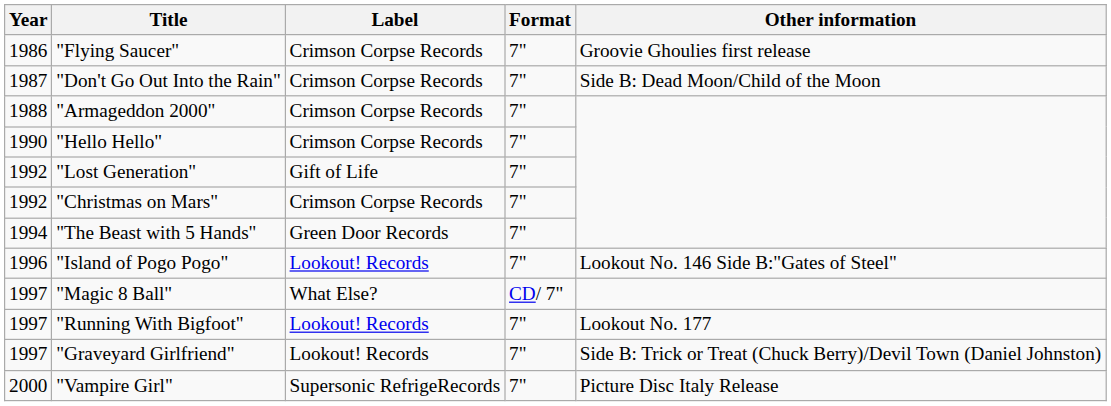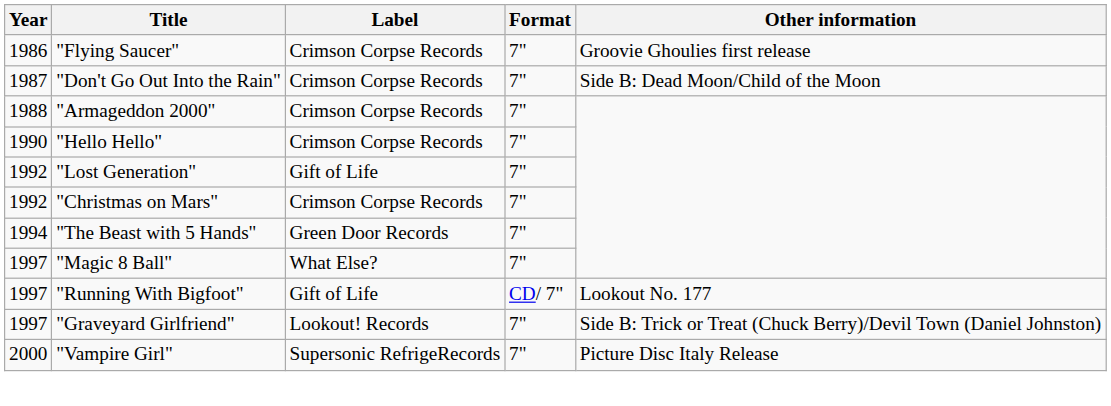 <table class="wikitable">
 <tr>
 <th>Year</th>
 <th>Title</th>
 <th>Label</th>
 <th>Format</th>
 <th>Other information</th>
 </tr>
 <tr>
 <td>1986</td>
 <td>"Flying Saucer"</td>
 <td>Crimson Corpse Records</td>
 <td>7"</td>
 <td>Groovie Ghoulies first release</td>
 </tr>
 <tr>
 <td>1987</td>
 <td>"Don't Go Out Into the Rain"</td>
 <td>Crimson Corpse Records</td>
 <td>7"</td>
 <td>Side B: Dead Moon/Child of the Moon</td>
 </tr>
 <tr>
 <td>1988</td>
 <td>"Armageddon 2000"</td>
 <td>Crimson Corpse Records</td>
 <td>7"</td>
 </tr>
 <tr>
 <td>1990</td>
 <td>"Hello Hello"</td>
 <td>Crimson Corpse Records</td>
 <td>7"</td>
 </tr>
 <tr>
 <td>1992</td>
 <td>"Lost Generation"</td>
 <td>Gift of Life</td>
 <td>7"</td>
 </tr>
 <tr>
 <td>1992</td>
 <td>"Christmas on Mars"</td>
 <td>Crimson Corpse Records</td>
 <td>7"</td>
 </tr>
 <tr>
 <td>1994</td>
 <td>"The Beast with 5 Hands"</td>
 <td>Green Door Records</td>
 <td>7"</td>
 </tr>
 <tr>
-<td>1996</td>
-<td>"Island of Pogo Pogo"</td>
-<td><a href='#'>Lookout! Records</a></td>
-<td>7"</td>
-<td>Lookout No. 146 Side B:"Gates of Steel"</td>
-</tr>
-<tr>
 <td>1997</td>
 <td>"Magic 8 Ball"</td>
 <td>What Else?</td>
-<td><a href='#'>CD</a>/ 7"</td>
+<td>7"</td>
 </tr>
 <tr>
 <td>1997</td>
 <td>"Running With Bigfoot"</td>
-<td><a href='#'>Lookout! Records</a></td>
-<td>7"</td>
+<td>Gift of Life</td>
+<td><a href='#'>CD</a>/ 7"</td>
 <td>Lookout No. 177</td>
 </tr>
 <tr>
 <td>1997</td>
 <td>"Graveyard Girlfriend"</td>
 <td>Lookout! Records</td>
 <td>7"</td>
 <td>Side B: Trick or Treat (Chuck Berry)/Devil Town (Daniel Johnston)</td>
 </tr>
 <tr>
 <td>2000</td>
 <td>"Vampire Girl"</td>
 <td>Supersonic RefrigeRecords</td>
 <td>7"</td>
 <td>Picture Disc Italy Release</td>
 </tr>
 </table>
